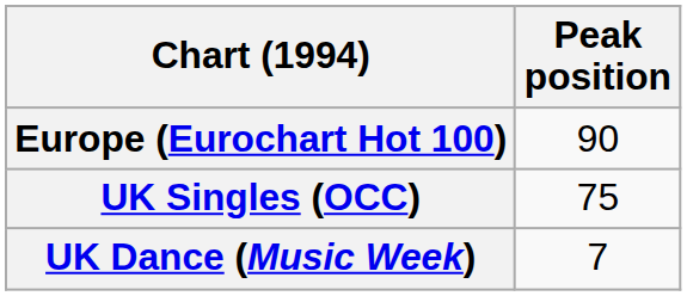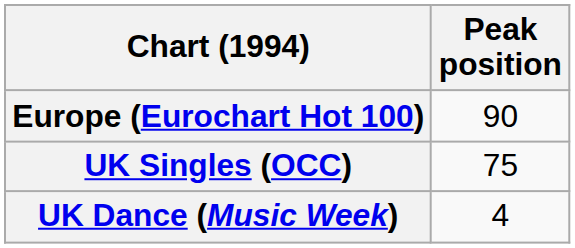 <table class="wikitable sortable plainrowheaders" style="text-align:center">
 <tr>
 <th scope="col">Chart (1994)</th>
 <th scope="col">Peak<br>position</th>
 </tr>
 <tr>
 <th scope="row">Europe (<a href='#'>Eurochart Hot 100</a>)</th>
 <td>90</td>
 </tr>
 <tr>
 <th scope="row"><a href='#'>UK Singles</a> (<a href='#'>OCC</a>)</th>
 <td>75</td>
 </tr>
 <tr>
 <th scope="row"><a href='#'>UK Dance</a> (<em><a href='#'>Music Week</a></em>)</th>
-<td>7</td>
+<td>4</td>
 </tr>
 </table>
